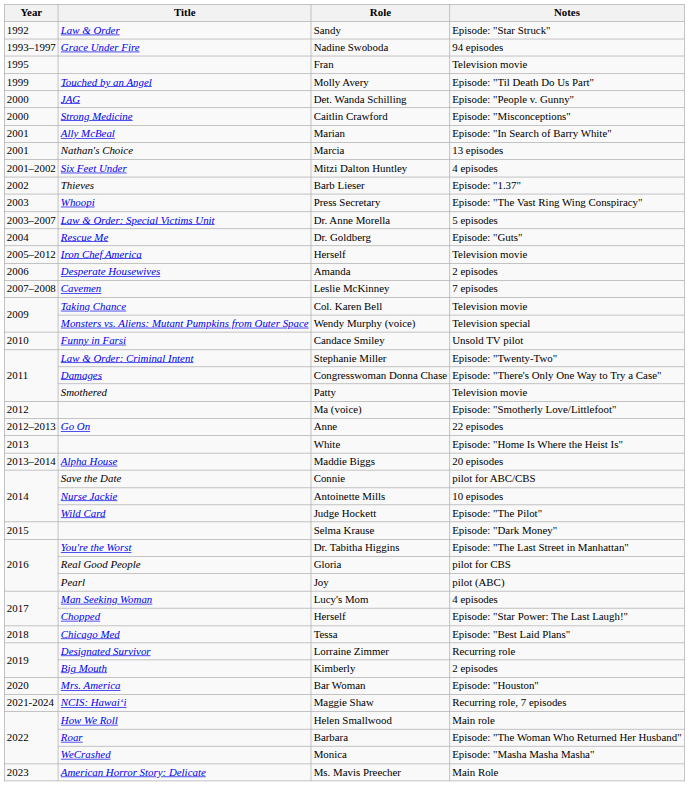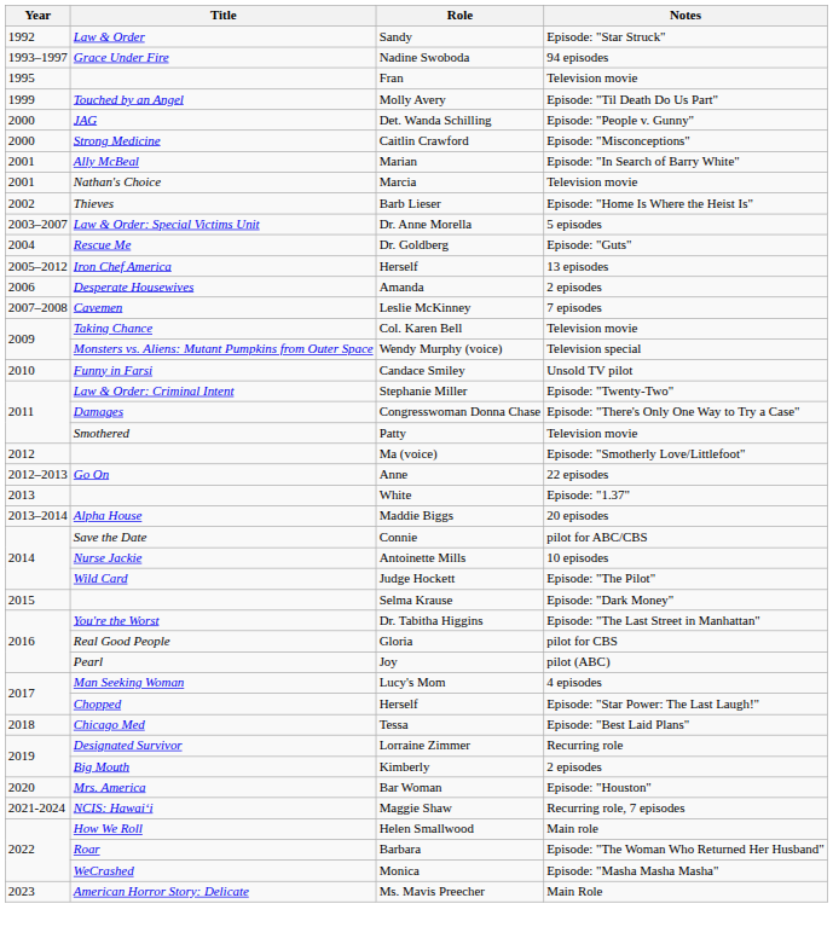 <table class="wikitable sortable">
 <tr>
 <th>Year</th>
 <th>Title</th>
 <th>Role</th>
 <th class="unsortable">Notes</th>
 </tr>
 <tr>
 <td>1992</td>
 <td><em><a href='#'>Law & Order</a></em></td>
 <td>Sandy</td>
 <td>Episode: "Star Struck"</td>
 </tr>
 <tr>
 <td>1993–1997</td>
 <td><em><a href='#'>Grace Under Fire</a></em></td>
 <td>Nadine Swoboda</td>
 <td>94 episodes</td>
 </tr>
 <tr>
 <td>1995</td>
 <td><em></em></td>
 <td>Fran</td>
 <td>Television movie</td>
 </tr>
 <tr>
 <td>1999</td>
 <td><em><a href='#'>Touched by an Angel</a></em></td>
 <td>Molly Avery</td>
 <td>Episode: "Til Death Do Us Part"</td>
 </tr>
 <tr>
 <td>2000</td>
 <td><em><a href='#'>JAG</a></em></td>
 <td>Det. Wanda Schilling</td>
 <td>Episode: "People v. Gunny"</td>
 </tr>
 <tr>
 <td>2000</td>
 <td><em><a href='#'>Strong Medicine</a></em></td>
 <td>Caitlin Crawford</td>
 <td>Episode: "Misconceptions"</td>
 </tr>
 <tr>
 <td>2001</td>
 <td><em><a href='#'>Ally McBeal</a></em></td>
 <td>Marian</td>
 <td>Episode: "In Search of Barry White"</td>
 </tr>
 <tr>
 <td>2001</td>
 <td><em>Nathan's Choice</em></td>
 <td>Marcia</td>
-<td>13 episodes</td>
-</tr>
-<tr>
-<td>2001–2002</td>
-<td><em><a href='#'>Six Feet Under</a></em></td>
-<td>Mitzi Dalton Huntley</td>
-<td>4 episodes</td>
+<td>Television movie</td>
 </tr>
 <tr>
 <td>2002</td>
 <td><em>Thieves</em></td>
 <td>Barb Lieser</td>
-<td>Episode: "1.37"</td>
-</tr>
-<tr>
-<td>2003</td>
-<td><em><a href='#'>Whoopi</a></em></td>
-<td>Press Secretary</td>
-<td>Episode: "The Vast Ring Wing Conspiracy"</td>
+<td>Episode: "Home Is Where the Heist Is"</td>
 </tr>
 <tr>
 <td>2003–2007</td>
 <td><em><a href='#'>Law & Order: Special Victims Unit</a></em></td>
 <td>Dr. Anne Morella</td>
 <td>5 episodes</td>
 </tr>
 <tr>
 <td>2004</td>
 <td><em><a href='#'>Rescue Me</a></em></td>
 <td>Dr. Goldberg</td>
 <td>Episode: "Guts"</td>
 </tr>
 <tr>
 <td>2005–2012</td>
 <td><em><a href='#'>Iron Chef America</a></em></td>
 <td>Herself</td>
-<td>Television movie</td>
+<td>13 episodes</td>
 </tr>
 <tr>
 <td>2006</td>
 <td><em><a href='#'>Desperate Housewives</a></em></td>
 <td>Amanda</td>
 <td>2 episodes</td>
 </tr>
 <tr>
 <td>2007–2008</td>
 <td><em><a href='#'>Cavemen</a></em></td>
 <td>Leslie McKinney</td>
 <td>7 episodes</td>
 </tr>
 <tr>
 <td rowspan="2">2009</td>
 <td><em><a href='#'>Taking Chance</a></em></td>
 <td>Col. Karen Bell</td>
 <td>Television movie</td>
 </tr>
 <tr>
 <td><em><a href='#'>Monsters vs. Aliens: Mutant Pumpkins from Outer Space</a></em></td>
 <td>Wendy Murphy (voice)</td>
 <td>Television special</td>
 </tr>
 <tr>
 <td>2010</td>
 <td><em><a href='#'>Funny in Farsi</a></em></td>
 <td>Candace Smiley</td>
 <td>Unsold TV pilot</td>
 </tr>
 <tr>
 <td rowspan="3">2011</td>
 <td><em><a href='#'>Law & Order: Criminal Intent</a></em></td>
 <td>Stephanie Miller</td>
 <td>Episode: "Twenty-Two"</td>
 </tr>
 <tr>
 <td><em><a href='#'>Damages</a></em></td>
 <td>Congresswoman Donna Chase</td>
 <td>Episode: "There's Only One Way to Try a Case"</td>
 </tr>
 <tr>
 <td><em>Smothered</em></td>
 <td>Patty</td>
 <td>Television movie</td>
 </tr>
 <tr>
 <td>2012</td>
 <td><em></em></td>
 <td>Ma (voice)</td>
 <td>Episode: "Smotherly Love/Littlefoot"</td>
 </tr>
 <tr>
 <td>2012–2013</td>
 <td><em><a href='#'>Go On</a></em></td>
 <td>Anne</td>
 <td>22 episodes</td>
 </tr>
 <tr>
 <td>2013</td>
 <td><em></em></td>
 <td>White</td>
-<td>Episode: "Home Is Where the Heist Is"</td>
+<td>Episode: "1.37"</td>
 </tr>
 <tr>
 <td>2013–2014</td>
 <td><em><a href='#'>Alpha House</a></em></td>
 <td>Maddie Biggs</td>
 <td>20 episodes</td>
 </tr>
 <tr>
 <td rowspan="3">2014</td>
 <td><em>Save the Date</em></td>
 <td>Connie</td>
 <td>pilot for ABC/CBS</td>
 </tr>
 <tr>
 <td><em><a href='#'>Nurse Jackie</a></em></td>
 <td>Antoinette Mills</td>
 <td>10 episodes</td>
 </tr>
 <tr>
 <td><em><a href='#'>Wild Card</a></em></td>
 <td>Judge Hockett</td>
 <td>Episode: "The Pilot"</td>
 </tr>
 <tr>
 <td>2015</td>
 <td><em></em></td>
 <td>Selma Krause</td>
 <td>Episode: "Dark Money"</td>
 </tr>
 <tr>
 <td rowspan="3">2016</td>
 <td><em><a href='#'>You're the Worst</a></em></td>
 <td>Dr. Tabitha Higgins</td>
 <td>Episode: "The Last Street in Manhattan"</td>
 </tr>
 <tr>
 <td><em>Real Good People</em></td>
 <td>Gloria</td>
 <td>pilot for CBS</td>
 </tr>
 <tr>
 <td><em>Pearl</em></td>
 <td>Joy</td>
 <td>pilot (ABC)</td>
 </tr>
 <tr>
 <td rowspan="2">2017</td>
 <td><em><a href='#'>Man Seeking Woman</a></em></td>
 <td>Lucy's Mom</td>
 <td>4 episodes</td>
 </tr>
 <tr>
 <td><em><a href='#'>Chopped</a></em></td>
 <td>Herself</td>
 <td>Episode: "Star Power: The Last Laugh!"</td>
 </tr>
 <tr>
 <td>2018</td>
 <td><em><a href='#'>Chicago Med</a></em></td>
 <td>Tessa</td>
 <td>Episode: "Best Laid Plans"</td>
 </tr>
 <tr>
 <td rowspan="2">2019</td>
 <td><em><a href='#'>Designated Survivor</a></em></td>
 <td>Lorraine Zimmer</td>
 <td>Recurring role</td>
 </tr>
 <tr>
 <td><em><a href='#'>Big Mouth</a></em></td>
 <td>Kimberly</td>
 <td>2 episodes</td>
 </tr>
 <tr>
 <td>2020</td>
 <td><em><a href='#'>Mrs. America</a></em></td>
 <td>Bar Woman</td>
 <td>Episode: "Houston"</td>
 </tr>
 <tr>
 <td>2021-2024</td>
 <td><em><a href='#'>NCIS: Hawaiʻi</a></em></td>
 <td>Maggie Shaw</td>
 <td>Recurring role, 7 episodes</td>
 </tr>
 <tr>
 <td rowspan="3">2022</td>
 <td><em><a href='#'>How We Roll</a></em></td>
 <td>Helen Smallwood</td>
 <td>Main role</td>
 </tr>
 <tr>
 <td><em><a href='#'>Roar</a></em></td>
 <td>Barbara</td>
 <td>Episode: "The Woman Who Returned Her Husband"</td>
 </tr>
 <tr>
 <td><em><a href='#'>WeCrashed</a></em></td>
 <td>Monica</td>
 <td>Episode: "Masha Masha Masha"</td>
 </tr>
 <tr>
 <td>2023</td>
 <td><em><a href='#'>American Horror Story: Delicate</a></em></td>
 <td>Ms. Mavis Preecher</td>
 <td>Main Role</td>
 </tr>
 </table>
